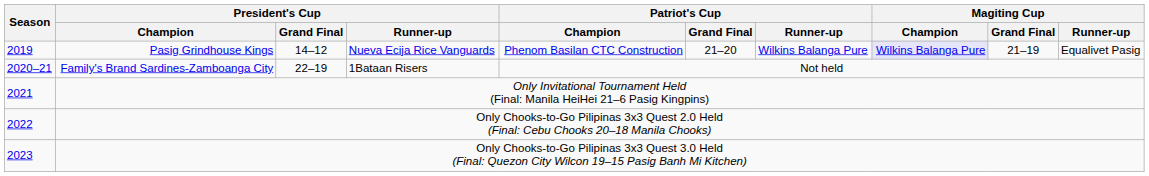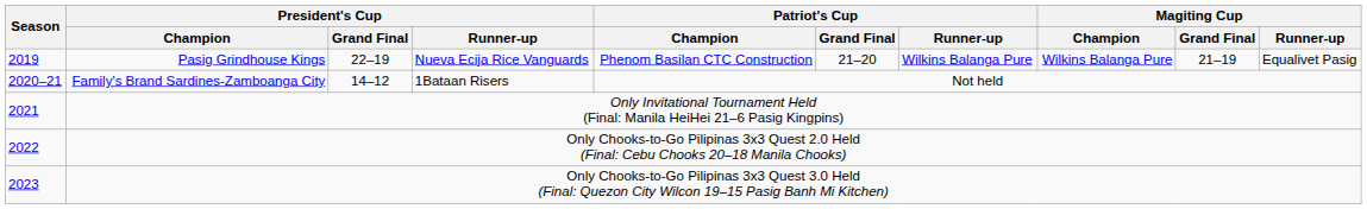 <table class="wikitable plainrowheaders" style="width:100%; text-align:left">
 <tr>
 <th rowspan=2>Season</th>
 <th colspan=3>President's Cup</th>
 <th colspan=3>Patriot's Cup</th>
 <th colspan=3>Magiting Cup</th>
 </tr>
 <tr>
 <th>Champion</th>
 <th>Grand Final</th>
 <th>Runner-up</th>
 <th>Champion</th>
 <th>Grand Final</th>
 <th>Runner-up</th>
 <th>Champion</th>
 <th>Grand Final</th>
 <th>Runner-up</th>
 </tr>
 <tr>
 <td><a href='#'>2019</a></td>
 <td align=right><a href='#'>Pasig Grindhouse Kings</a></td>
-<td align=center>14–12</td>
+<td align=center>22–19</td>
 <td align=left><a href='#'>Nueva Ecija Rice Vanguards</a></td>
 <td align=right><a href='#'>Phenom Basilan CTC Construction</a></td>
 <td align=center>21–20</td>
 <td align=left><a href='#'>Wilkins Balanga Pure</a></td>
-<td align=right style="background: lavender;"><a href='#'>Wilkins Balanga Pure</a></td>
+<td align=right><a href='#'>Wilkins Balanga Pure</a></td>
 <td align=center>21–19</td>
 <td align=left>Equalivet Pasig</td>
 </tr>
 <tr>
 <td><a href='#'>2020–21</a></td>
 <td align=right><a href='#'>Family's Brand Sardines-Zamboanga City</a></td>
-<td align=center>22–19</td>
+<td align=center>14–12</td>
 <td align=left>1Bataan Risers</td>
 <td colspan=6 align=center>Not held</td>
 </tr>
 <tr>
 <td><a href='#'>2021</a></td>
 <td colspan=9 align=center><em>Only Invitational Tournament Held<br></em>(Final: Manila HeiHei 21–6 Pasig Kingpins)<em></td>
 </tr>
 <tr>
 <td><a href='#'>2022</a></td>
 <td colspan=9 align=center></em>Only Chooks-to-Go Pilipinas 3x3 Quest 2.0 Held<em><br> (Final: Cebu Chooks 20–18 Manila Chooks)</td>
 </tr>
 <tr>
 <td><a href='#'>2023</a></td>
 <td colspan=9 align=center></em>Only Chooks-to-Go Pilipinas 3x3 Quest 3.0 Held<em><br>(Final: Quezon City Wilcon 19–15 Pasig Banh Mi Kitchen)</td>
 </tr>
 </table>
